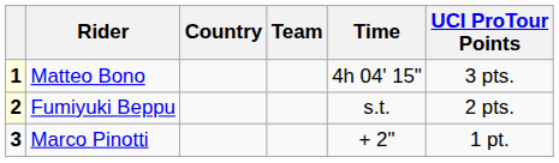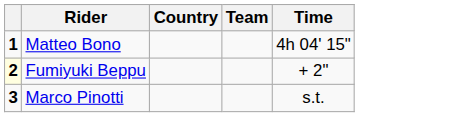 <table class="wikitable">
 <tr>
 <th></th>
 <th>Rider</th>
 <th>Country</th>
 <th>Team</th>
 <th>Time</th>
-<th><a href='#'>UCI ProTour</a><br>Points</th>
 </tr>
 <tr>
-<td style="background: lightyellow;"><strong>1</strong></td>
+<td><strong>1</strong></td>
 <td><a href='#'>Matteo Bono</a></td>
 <td></td>
 <td></td>
 <td align=center>4h 04' 15"</td>
-<td align=center>3 pts.</td>
 </tr>
 <tr>
 <td style="background: lightyellow;"><strong>2</strong></td>
 <td><a href='#'>Fumiyuki Beppu</a></td>
 <td></td>
 <td></td>
-<td align=center>s.t.</td>
-<td align=center>2 pts.</td>
+<td align=center>+ 2"</td>
 </tr>
 <tr>
 <td><strong>3</strong></td>
 <td><a href='#'>Marco Pinotti</a></td>
 <td></td>
 <td></td>
-<td align=center>+ 2"</td>
-<td align=center>1 pt.</td>
+<td align=center>s.t.</td>
 </tr>
 </table>
